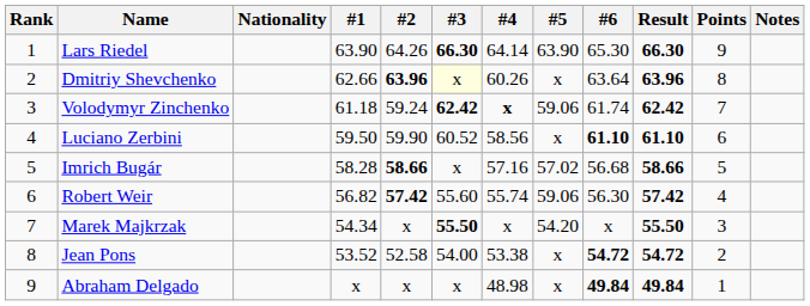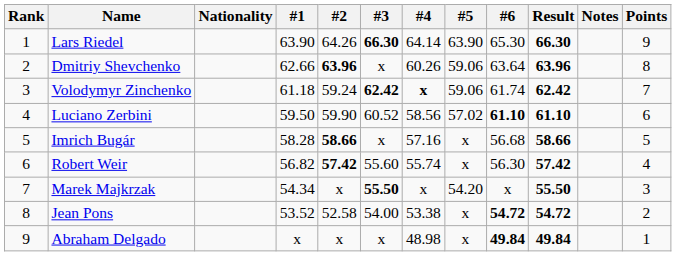 <table class="wikitable sortable" style="text-align:center">
 <tr>
 <th>Rank</th>
 <th>Name</th>
 <th>Nationality</th>
 <th>#1</th>
 <th>#2</th>
 <th>#3</th>
 <th>#4</th>
 <th>#5</th>
 <th>#6</th>
 <th>Result</th>
+<th>Notes</th>
 <th>Points</th>
-<th>Notes</th>
 </tr>
 <tr>
 <td>1</td>
 <td align=left><a href='#'>Lars Riedel</a></td>
 <td align=left></td>
 <td>63.90</td>
 <td>64.26</td>
 <td><strong>66.30</strong></td>
 <td>64.14</td>
 <td>63.90</td>
 <td>65.30</td>
 <td><strong>66.30</strong></td>
+<td></td>
 <td>9</td>
-<td></td>
 </tr>
 <tr>
 <td>2</td>
 <td align=left><a href='#'>Dmitriy Shevchenko</a></td>
 <td align=left></td>
 <td>62.66</td>
 <td><strong>63.96</strong></td>
-<td style="background: lightyellow;">x</td>
+<td>x</td>
 <td>60.26</td>
-<td>x</td>
+<td>59.06</td>
 <td>63.64</td>
 <td><strong>63.96</strong></td>
+<td></td>
 <td>8</td>
-<td></td>
 </tr>
 <tr>
 <td>3</td>
 <td align=left><a href='#'>Volodymyr Zinchenko</a></td>
 <td align=left></td>
 <td>61.18</td>
 <td>59.24</td>
 <td><strong>62.42</strong></td>
 <td><strong>x</strong></td>
 <td>59.06</td>
 <td>61.74</td>
 <td><strong>62.42</strong></td>
+<td></td>
 <td>7</td>
-<td></td>
 </tr>
 <tr>
 <td>4</td>
 <td align=left><a href='#'>Luciano Zerbini</a></td>
 <td align=left></td>
 <td>59.50</td>
 <td>59.90</td>
 <td>60.52</td>
 <td>58.56</td>
-<td>x</td>
+<td>57.02</td>
 <td><strong>61.10</strong></td>
 <td><strong>61.10</strong></td>
+<td></td>
 <td>6</td>
-<td></td>
 </tr>
 <tr>
 <td>5</td>
 <td align=left><a href='#'>Imrich Bugár</a></td>
 <td align=left></td>
 <td>58.28</td>
 <td><strong>58.66</strong></td>
 <td>x</td>
 <td>57.16</td>
-<td>57.02</td>
+<td>x</td>
 <td>56.68</td>
 <td><strong>58.66</strong></td>
+<td></td>
 <td>5</td>
-<td></td>
 </tr>
 <tr>
 <td>6</td>
 <td align=left><a href='#'>Robert Weir</a></td>
 <td align=left></td>
 <td>56.82</td>
 <td><strong>57.42</strong></td>
 <td>55.60</td>
 <td>55.74</td>
-<td>59.06</td>
+<td>x</td>
 <td>56.30</td>
 <td><strong>57.42</strong></td>
+<td></td>
 <td>4</td>
-<td></td>
 </tr>
 <tr>
 <td>7</td>
 <td align=left><a href='#'>Marek Majkrzak</a></td>
 <td align=left></td>
 <td>54.34</td>
 <td>x</td>
 <td><strong>55.50</strong></td>
 <td>x</td>
 <td>54.20</td>
 <td>x</td>
 <td><strong>55.50</strong></td>
+<td></td>
 <td>3</td>
-<td></td>
 </tr>
 <tr>
 <td>8</td>
 <td align=left><a href='#'>Jean Pons</a></td>
 <td align=left></td>
 <td>53.52</td>
 <td>52.58</td>
 <td>54.00</td>
 <td>53.38</td>
 <td>x</td>
 <td><strong>54.72</strong></td>
 <td><strong>54.72</strong></td>
+<td></td>
 <td>2</td>
-<td></td>
 </tr>
 <tr>
 <td>9</td>
 <td align=left><a href='#'>Abraham Delgado</a></td>
 <td align=left></td>
 <td>x</td>
 <td>x</td>
 <td>x</td>
 <td>48.98</td>
 <td>x</td>
 <td><strong>49.84</strong></td>
 <td><strong>49.84</strong></td>
+<td></td>
 <td>1</td>
-<td></td>
 </tr>
 </table>
